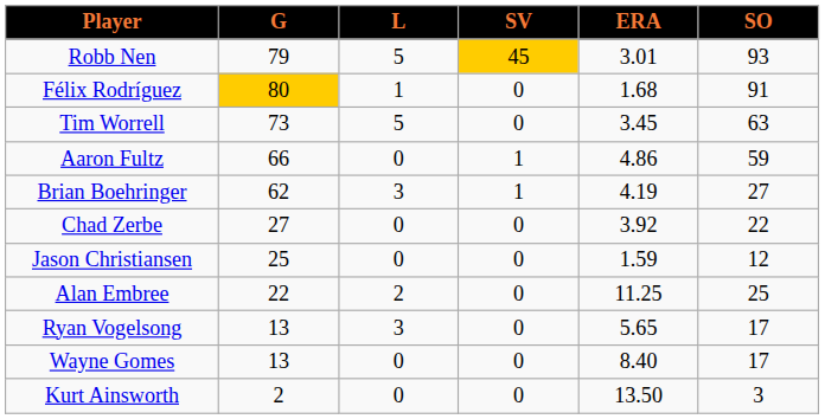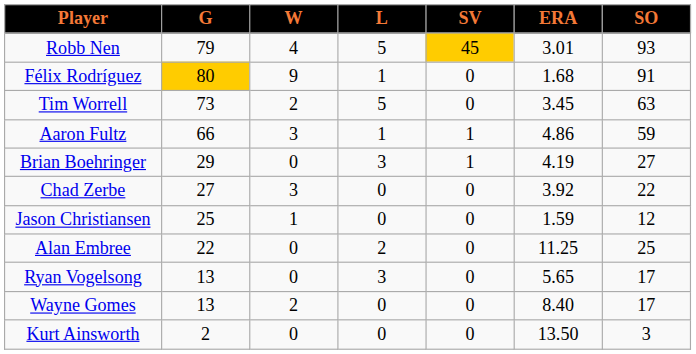 <table class="wikitable sortable">
 <tr>
 <th style="background:black;color:#f47937;" width="16%">Player</th>
 <th style="background:black;color:#f47937;" width="9%">G</th>
+<th style="background:black;color:#f47937;" width="9%">W</th>
 <th style="background:black;color:#f47937;" width="9%">L</th>
 <th style="background:black;color:#f47937;" width="9%">SV</th>
 <th style="background:black;color:#f47937;" width="9%">ERA</th>
 <th style="background:black;color:#f47937;" width="9%">SO</th>
 </tr>
 <tr align=center>
 <td><a href='#'>Robb Nen</a></td>
 <td>79</td>
+<td>4</td>
 <td>5</td>
 <td bgcolor="#FFCC00">45</td>
 <td>3.01</td>
 <td>93</td>
 </tr>
 <tr align=center>
 <td><a href='#'>Félix Rodríguez</a></td>
 <td bgcolor="#FFCC00">80</td>
+<td>9</td>
 <td>1</td>
 <td>0</td>
 <td>1.68</td>
 <td>91</td>
 </tr>
 <tr align=center>
 <td><a href='#'>Tim Worrell</a></td>
 <td>73</td>
+<td>2</td>
 <td>5</td>
 <td>0</td>
 <td>3.45</td>
 <td>63</td>
 </tr>
 <tr align=center>
 <td><a href='#'>Aaron Fultz</a></td>
 <td>66</td>
-<td>0</td>
+<td>3</td>
+<td>1</td>
 <td>1</td>
 <td>4.86</td>
 <td>59</td>
 </tr>
 <tr align=center>
 <td><a href='#'>Brian Boehringer</a></td>
-<td>62</td>
+<td>29</td>
+<td>0</td>
 <td>3</td>
 <td>1</td>
 <td>4.19</td>
 <td>27</td>
 </tr>
 <tr align=center>
 <td><a href='#'>Chad Zerbe</a></td>
 <td>27</td>
+<td>3</td>
 <td>0</td>
 <td>0</td>
 <td>3.92</td>
 <td>22</td>
 </tr>
 <tr align=center>
 <td><a href='#'>Jason Christiansen</a></td>
 <td>25</td>
+<td>1</td>
 <td>0</td>
 <td>0</td>
 <td>1.59</td>
 <td>12</td>
 </tr>
 <tr align=center>
 <td><a href='#'>Alan Embree</a></td>
 <td>22</td>
+<td>0</td>
 <td>2</td>
 <td>0</td>
 <td>11.25</td>
 <td>25</td>
 </tr>
 <tr align=center>
 <td><a href='#'>Ryan Vogelsong</a></td>
 <td>13</td>
+<td>0</td>
 <td>3</td>
 <td>0</td>
 <td>5.65</td>
 <td>17</td>
 </tr>
 <tr align=center>
 <td><a href='#'>Wayne Gomes</a></td>
 <td>13</td>
+<td>2</td>
 <td>0</td>
 <td>0</td>
 <td>8.40</td>
 <td>17</td>
 </tr>
 <tr align=center>
 <td><a href='#'>Kurt Ainsworth</a></td>
 <td>2</td>
 <td>0</td>
 <td>0</td>
+<td>0</td>
 <td>13.50</td>
 <td>3</td>
 </tr>
 </table>
